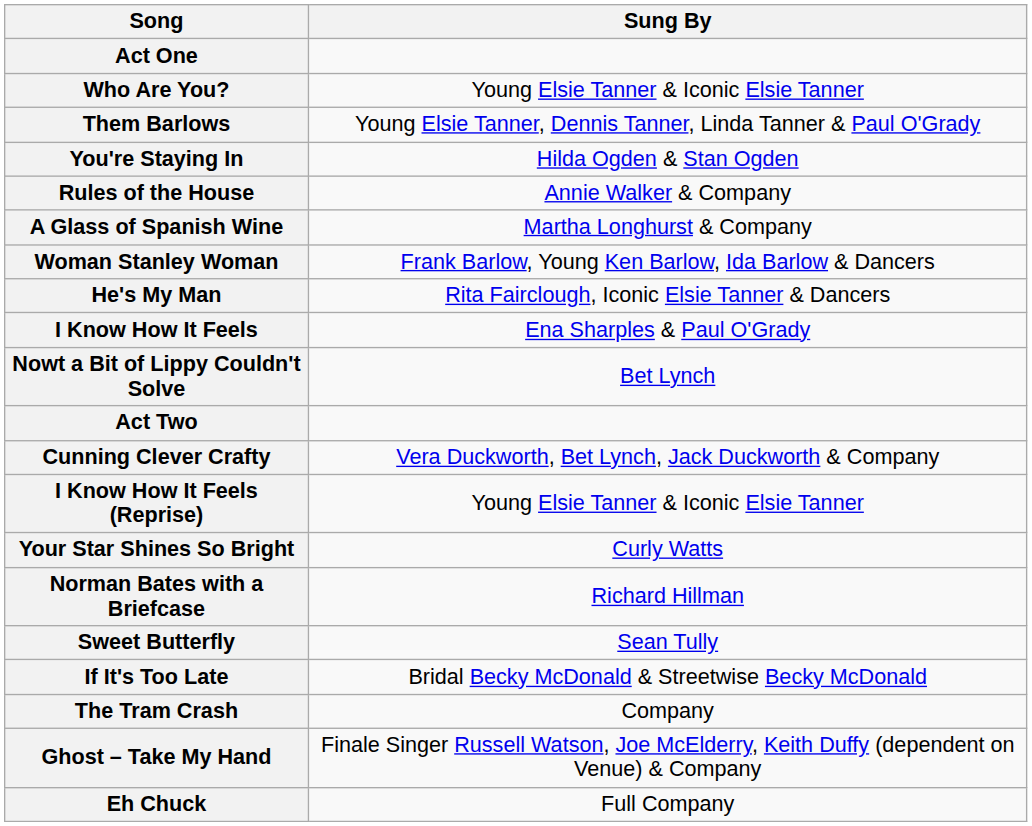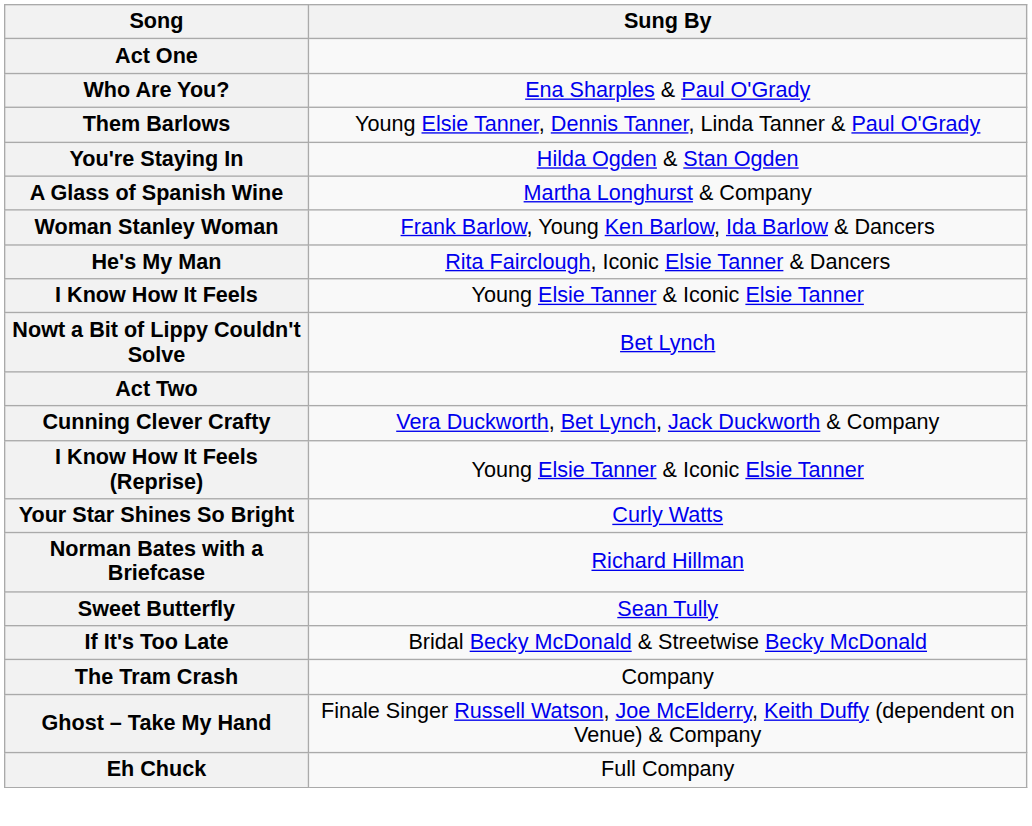 <table class="wikitable sortable" width="60%">
 <tr>
 <th scope="col">Song</th>
 <th scope="col" class="unsortable">Sung By</th>
 </tr>
 <tr>
 <th scope="row"><strong>Act One</strong></th>
 </tr>
 <tr>
 <th scope="row">Who Are You?</th>
-<td align="center" colspan="1">Young <a href='#'>Elsie Tanner</a> & Iconic <a href='#'>Elsie Tanner</a></td>
+<td align="center" colspan="1"><a href='#'>Ena Sharples</a> & <a href='#'>Paul O'Grady</a></td>
 </tr>
 <tr>
 <th scope="row">Them Barlows</th>
 <td align="center" colspan="1">Young <a href='#'>Elsie Tanner</a>, <a href='#'>Dennis Tanner</a>, Linda Tanner & <a href='#'>Paul O'Grady</a></td>
 </tr>
 <tr>
 <th scope="row">You're Staying In</th>
 <td align="center" colspan="1"><a href='#'>Hilda Ogden</a> & <a href='#'>Stan Ogden</a></td>
-</tr>
-<tr>
-<th scope="row">Rules of the House</th>
-<td align="center" colspan="1"><a href='#'>Annie Walker</a> & Company</td>
 </tr>
 <tr>
 <th scope="row">A Glass of Spanish Wine</th>
 <td align="center" colspan="1"><a href='#'>Martha Longhurst</a> & Company</td>
 </tr>
 <tr>
 <th scope="row">Woman Stanley Woman</th>
 <td align="center" colspan="1"><a href='#'>Frank Barlow</a>, Young <a href='#'>Ken Barlow</a>, <a href='#'>Ida Barlow</a> & Dancers</td>
 </tr>
 <tr>
 <th scope="row">He's My Man</th>
 <td align="center" colspan="1"><a href='#'>Rita Fairclough</a>, Iconic <a href='#'>Elsie Tanner</a> & Dancers</td>
 </tr>
 <tr>
 <th scope="row">I Know How It Feels</th>
-<td align="center" colspan="1"><a href='#'>Ena Sharples</a> & <a href='#'>Paul O'Grady</a></td>
+<td align="center" colspan="1">Young <a href='#'>Elsie Tanner</a> & Iconic <a href='#'>Elsie Tanner</a></td>
 </tr>
 <tr>
 <th scope="row">Nowt a Bit of Lippy Couldn't Solve</th>
 <td align="center" colspan="1"><a href='#'>Bet Lynch</a></td>
 </tr>
 <tr>
 <th scope="row"><strong>Act Two</strong></th>
 </tr>
 <tr>
 <th scope="row">Cunning Clever Crafty</th>
 <td align="center" colspan="1"><a href='#'>Vera Duckworth</a>, <a href='#'>Bet Lynch</a>, <a href='#'>Jack Duckworth</a> & Company</td>
 </tr>
 <tr>
 <th scope="row">I Know How It Feels (Reprise)</th>
 <td align="center" colspan="1">Young <a href='#'>Elsie Tanner</a> & Iconic <a href='#'>Elsie Tanner</a></td>
 </tr>
 <tr>
 <th scope="row">Your Star Shines So Bright</th>
 <td align="center" colspan="1"><a href='#'>Curly Watts</a></td>
 </tr>
 <tr>
 <th scope="row">Norman Bates with a Briefcase</th>
 <td align="center" colspan="1"><a href='#'>Richard Hillman</a></td>
 </tr>
 <tr>
 <th scope="row">Sweet Butterfly</th>
 <td align="center" colspan="1"><a href='#'>Sean Tully</a></td>
 </tr>
 <tr>
 <th scope="row">If It's Too Late</th>
 <td align="center" colspan="1">Bridal <a href='#'>Becky McDonald</a> & Streetwise <a href='#'>Becky McDonald</a></td>
 </tr>
 <tr>
 <th scope="row">The Tram Crash</th>
 <td align="center" colspan="1">Company</td>
 </tr>
 <tr>
 <th scope="row">Ghost – Take My Hand</th>
 <td align="center" colspan="1">Finale Singer <a href='#'>Russell Watson</a>, <a href='#'>Joe McElderry</a>, <a href='#'>Keith Duffy</a> (dependent on Venue) & Company</td>
 </tr>
 <tr>
 <th scope="row">Eh Chuck</th>
 <td align="center" colspan="1">Full Company</td>
 </tr>
 </table>
